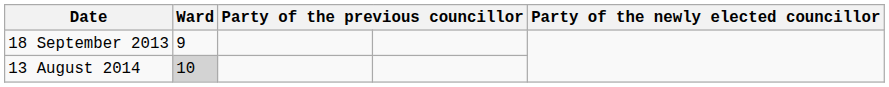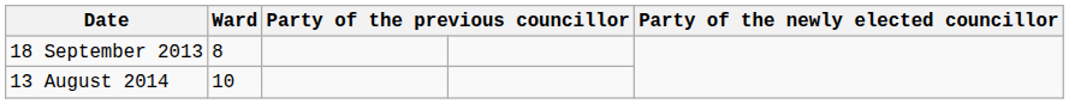 <table class="wikitable">
 <tr>
 <th>Date</th>
 <th>Ward</th>
 <th colspan=2>Party of the previous councillor</th>
 <th colspan=2>Party of the newly elected councillor</th>
 </tr>
 <tr>
 <td>18 September 2013</td>
-<td>9</td>
+<td>8</td>
 <td></td>
 <td></td>
 </tr>
 <tr>
 <td>13 August 2014</td>
-<td style="background: lightgrey;">10</td>
+<td>10</td>
 <td></td>
 <td></td>
 </tr>
 </table>
